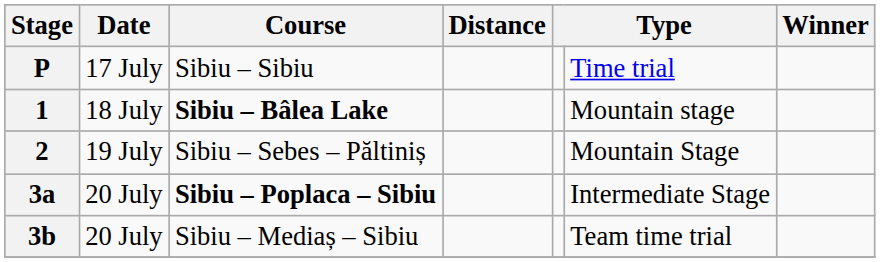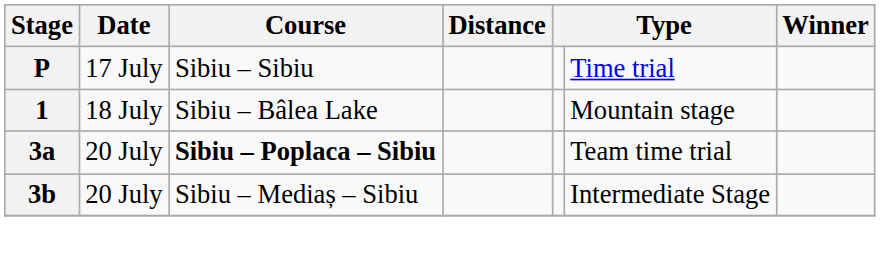 <table class="wikitable">
 <tr>
 <th>Stage</th>
 <th>Date</th>
 <th>Course</th>
 <th>Distance</th>
 <th colspan="2">Type</th>
 <th>Winner</th>
 </tr>
 <tr>
 <th style="text-align:center">P</th>
 <td align=right>17 July</td>
 <td>Sibiu – Sibiu</td>
 <td style="text-align:center;"></td>
 <td></td>
 <td><a href='#'>Time trial</a></td>
 <td></td>
 </tr>
 <tr>
 <th style="text-align:center">1</th>
 <td align=right>18 July</td>
-<td><strong>Sibiu – Bâlea Lake</strong></td>
+<td>Sibiu – Bâlea Lake</td>
 <td style="text-align:center;"></td>
 <td></td>
 <td>Mountain stage</td>
-<td></td>
-</tr>
-<tr>
-<th style="text-align:center">2</th>
-<td align=right>19 July</td>
-<td>Sibiu – Sebes – Păltiniș</td>
-<td style="text-align:center;"></td>
-<td></td>
-<td>Mountain Stage</td>
 <td></td>
 </tr>
 <tr>
 <th style="text-align:center">3a</th>
 <td align=right>20 July</td>
 <td><strong>Sibiu – Poplaca – Sibiu</strong></td>
 <td style="text-align:center;"></td>
 <td></td>
-<td>Intermediate Stage</td>
+<td>Team time trial</td>
 <td></td>
 </tr>
 <tr>
 <th style="text-align:center">3b</th>
 <td align=right>20 July</td>
 <td>Sibiu – Mediaș – Sibiu</td>
 <td style="text-align:center;"></td>
 <td></td>
-<td>Team time trial</td>
+<td>Intermediate Stage</td>
 <td></td>
 </tr>
 <tr>
 </tr>
 </table>
